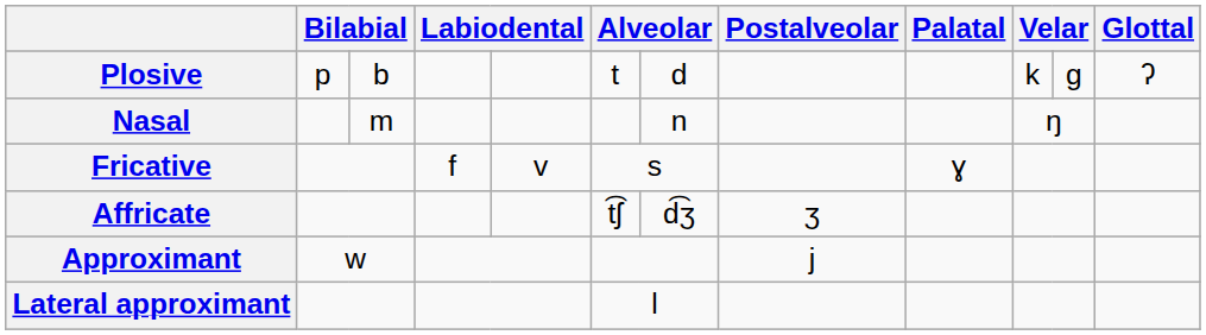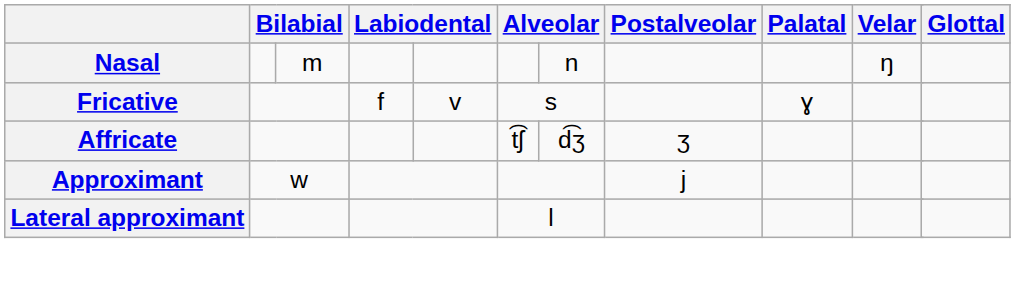 <table class="wikitable IPA" style=text-align:center>
 <tr>
 <th></th>
 <th colspan="2"><a href='#'>Bilabial</a></th>
 <th colspan="2"><a href='#'>Labiodental</a></th>
 <th colspan="2"><a href='#'>Alveolar</a></th>
 <th><a href='#'>Postalveolar</a></th>
 <th><a href='#'>Palatal</a></th>
 <th colspan="2"><a href='#'>Velar</a></th>
 <th><a href='#'>Glottal</a></th>
-</tr>
-<tr>
-<th><a href='#'>Plosive</a></th>
-<td>p</td>
-<td>b</td>
-<td></td>
-<td></td>
-<td>t</td>
-<td>d</td>
-<td></td>
-<td></td>
-<td>k</td>
-<td>ɡ</td>
-<td>ʔ</td>
 </tr>
 <tr>
 <th><a href='#'>Nasal</a></th>
 <td></td>
 <td>m</td>
 <td></td>
 <td></td>
 <td></td>
 <td>n</td>
 <td></td>
 <td></td>
 <td colspan="2">ŋ</td>
 <td></td>
 </tr>
 <tr>
 <th><a href='#'>Fricative</a></th>
 <td colspan="2"></td>
 <td>f</td>
 <td>v</td>
 <td colspan="2">s</td>
 <td></td>
 <td>ɣ</td>
 <td colspan="2"></td>
 <td></td>
 </tr>
 <tr>
 <th><a href='#'>Affricate</a></th>
 <td colspan="2"></td>
 <td></td>
 <td></td>
 <td>t͡ʃ</td>
 <td>d͡ʒ</td>
 <td>ʒ</td>
 <td></td>
 <td colspan="2"></td>
 <td></td>
 </tr>
 <tr>
 <th><a href='#'>Approximant</a></th>
 <td colspan="2">w</td>
 <td colspan="2"></td>
 <td colspan="2"></td>
 <td>j</td>
 <td></td>
 <td colspan="2"></td>
 <td></td>
 </tr>
 <tr>
 <th><a href='#'>Lateral approximant</a></th>
 <td colspan="2"></td>
 <td colspan="2"></td>
 <td colspan="2">l</td>
 <td></td>
 <td></td>
 <td colspan="2"></td>
 <td></td>
 </tr>
 </table>
